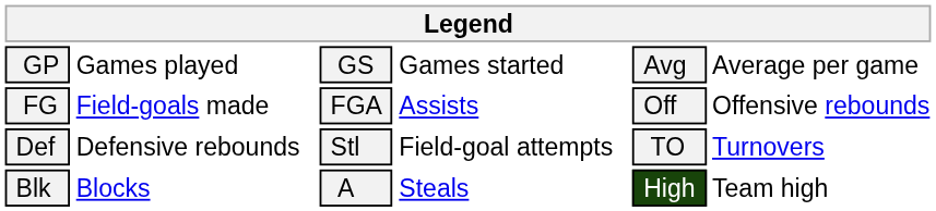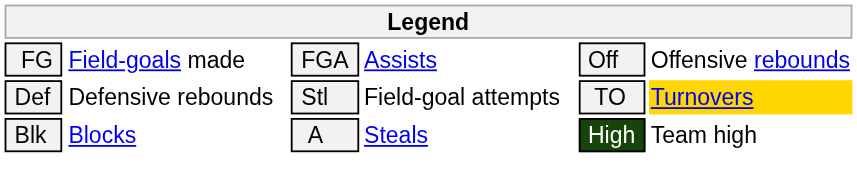 <table class="toccolours" style="font-size: 80%; white-space: nowrap;">
 <tr>
 <th colspan="6" style="background:#f2f2f2; border:1px solid #aaa;">Legend</th>
-</tr>
-<tr>
-<td style="background:#f2f2f2; border:1px solid black;">  GP </td>
-<td>Games played</td>
-<td style="background:#f2f2f2; border:1px solid black;">  GS </td>
-<td>Games started</td>
-<td style="background:#f2f2f2; border:1px solid black;"> Avg </td>
-<td>Average per game</td>
 </tr>
 <tr>
 <td style="background:#f2f2f2; border:1px solid black;">  FG </td>
 <td style="padding-right: 8px"><a href='#'>Field-goals</a> made</td>
 <td style="background:#f2f2f2; border:1px solid black;"> FGA </td>
 <td style="padding-right: 8px"><a href='#'>Assists</a></td>
 <td style="background:#f2f2f2; border:1px solid black;"> Off </td>
 <td>Offensive <a href='#'>rebounds</a></td>
 </tr>
 <tr>
 <td style="background:#f2f2f2; border:1px solid black;"> Def </td>
 <td style="padding-right: 8px">Defensive rebounds</td>
 <td style="background:#f2f2f2; border:1px solid black;"> Stl </td>
 <td style="padding-right: 8px">Field-goal attempts</td>
 <td style="background:#f2f2f2; border:1px solid black;">  TO</td>
-<td><a href='#'>Turnovers</a></td>
+<td style="background: gold;"><a href='#'>Turnovers</a></td>
 </tr>
 <tr>
 <td style="background:#f2f2f2; border:1px solid black;"> Blk </td>
 <td><a href='#'>Blocks</a></td>
 <td style="background:#f2f2f2; border:1px solid black;">  A </td>
 <td><a href='#'>Steals</a></td>
 <td style="background:#18440a; color:#ffffff;; border: 1px solid black"> High </td>
 <td>Team high</td>
 </tr>
 </table>
